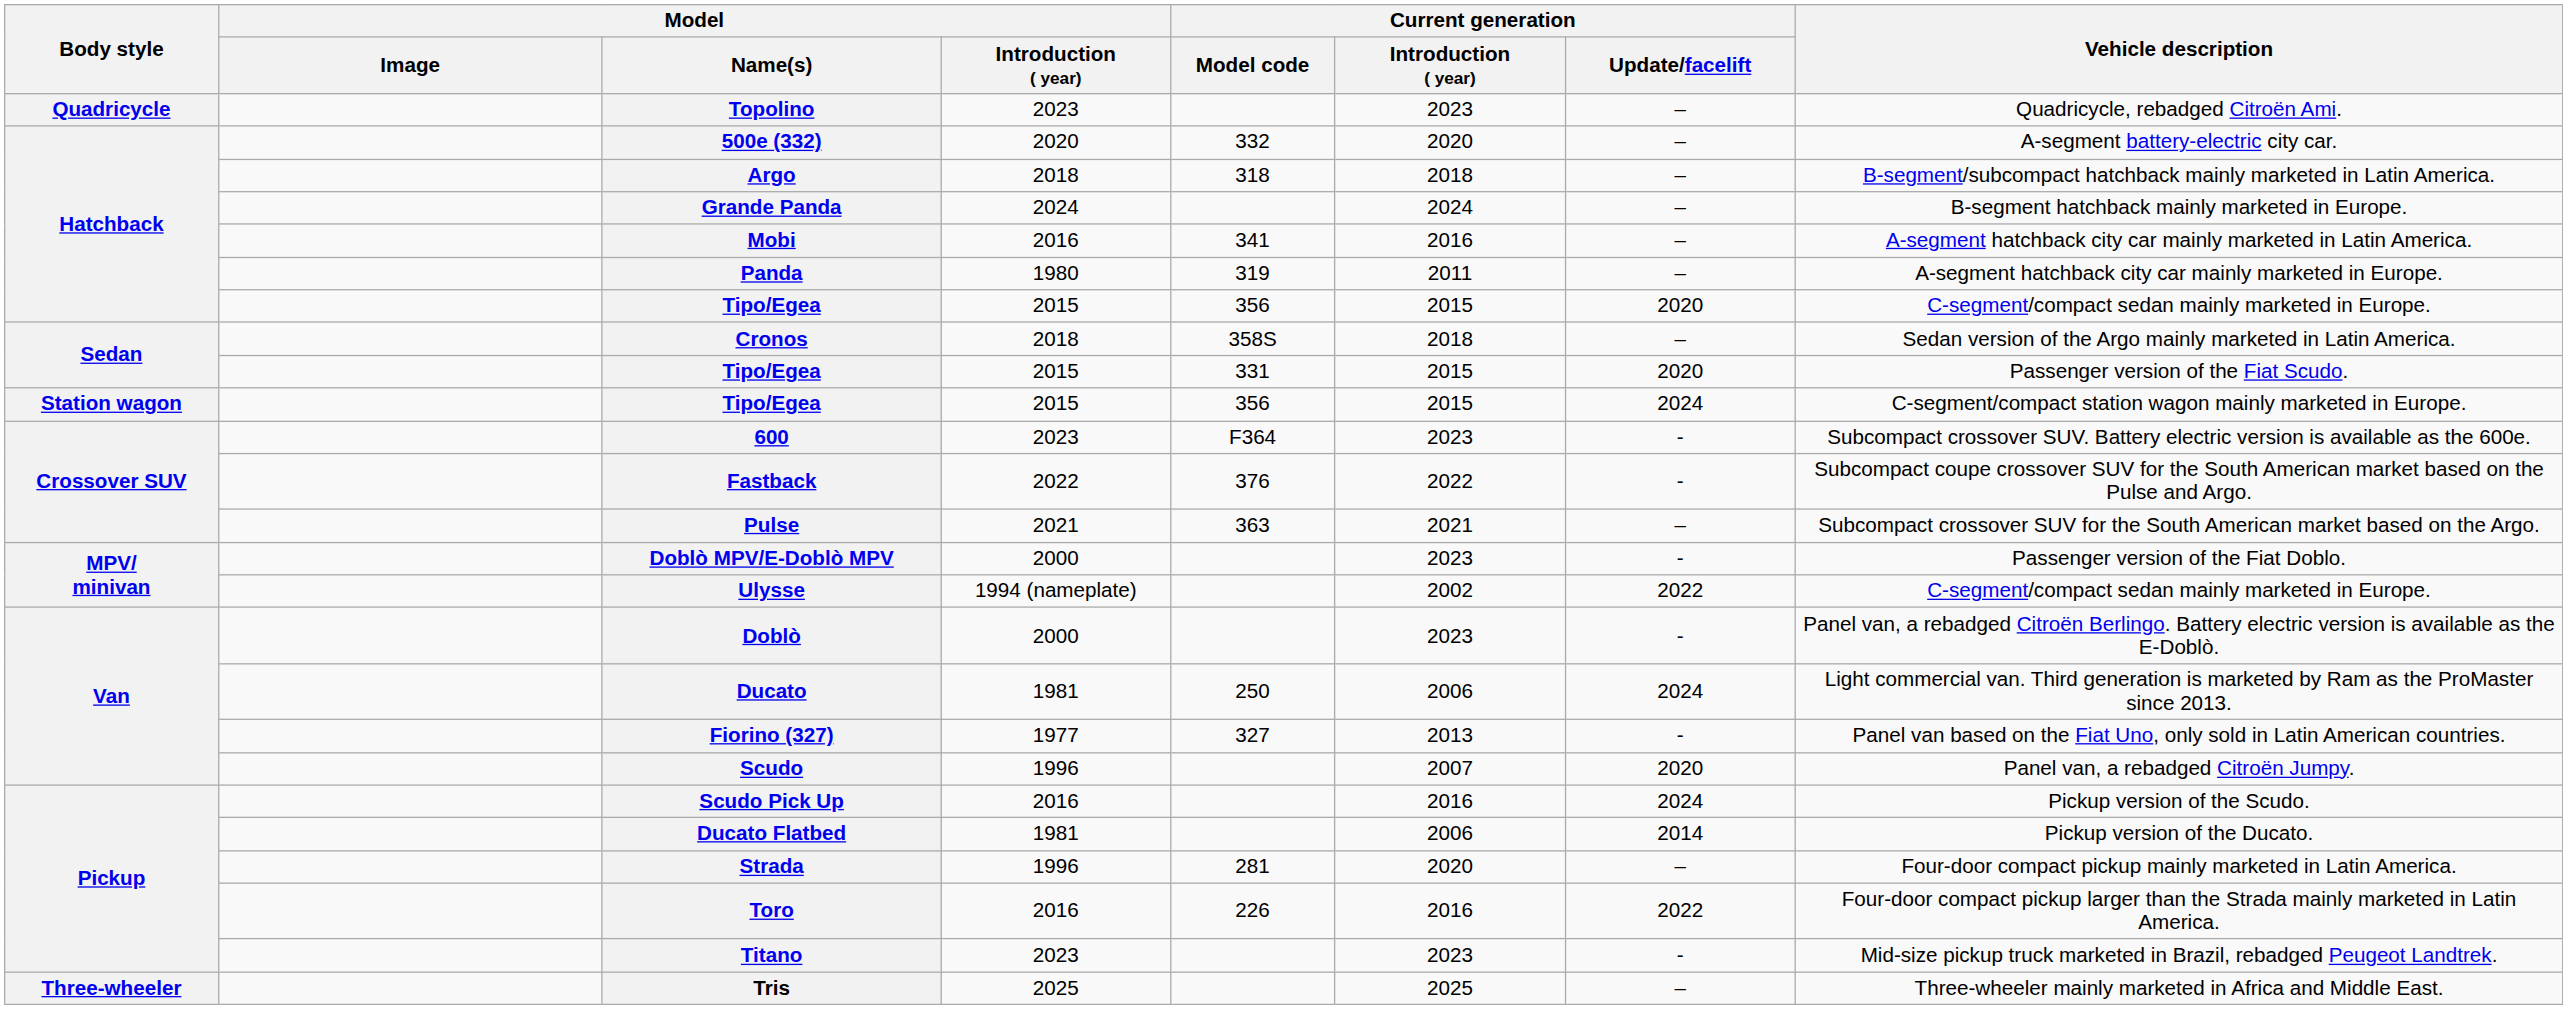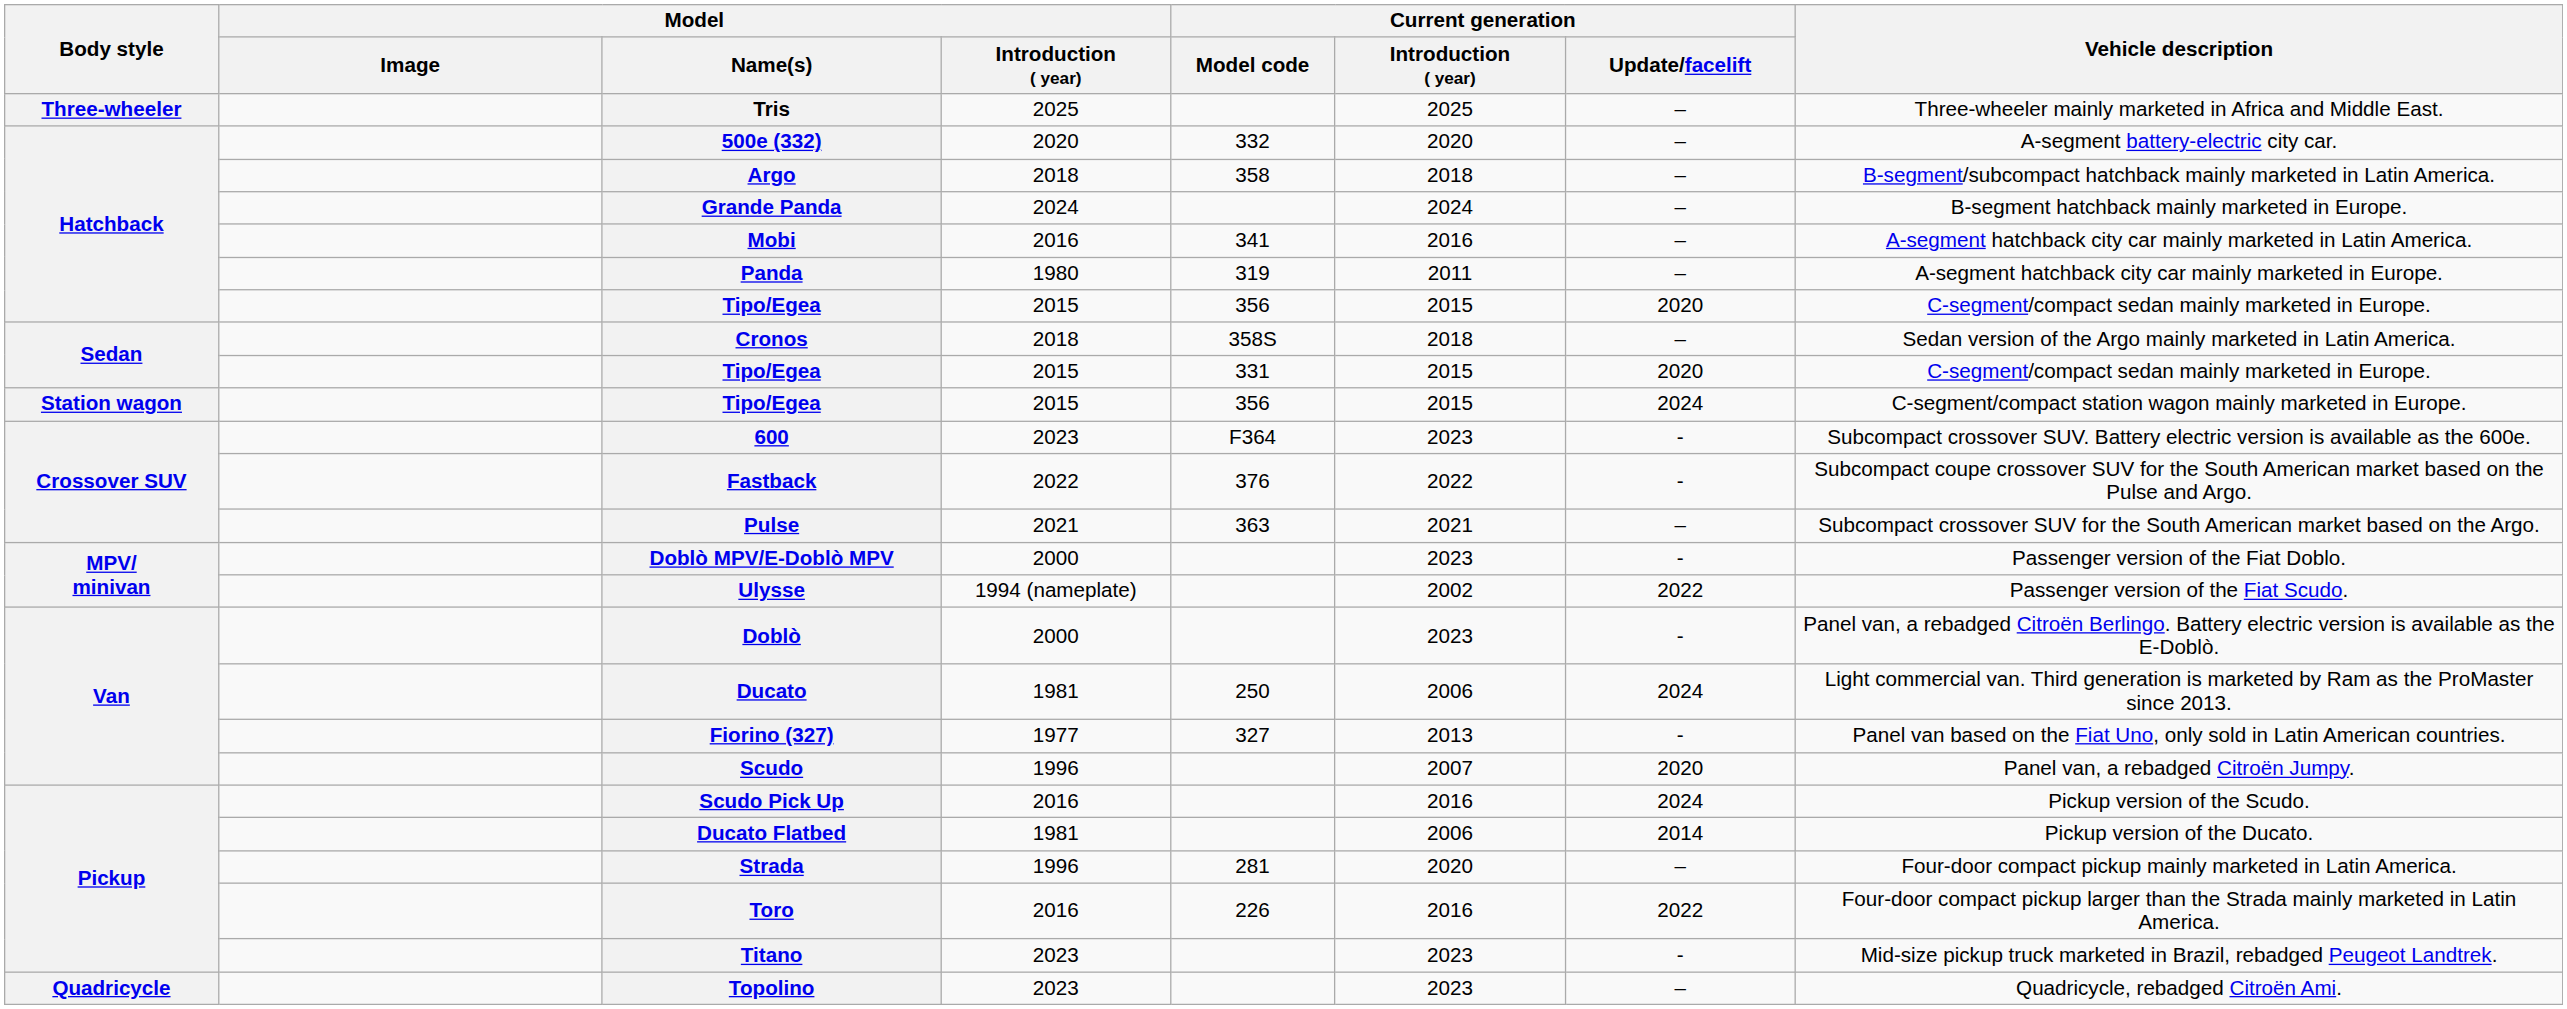 <table class="wikitable sortable" style="text-align: center; width: 100%">
 <tr>
 <th rowspan="2">Body style</th>
 <th colspan="3">Model</th>
 <th colspan="3">Current generation</th>
 <th rowspan="2" class="unsortable" width=30% cellpadding=30px>Vehicle description</th>
 </tr>
 <tr>
 <th class="unsortable" width="15%">Image</th>
 <th>Name(s)</th>
 <th>Introduction<br><small>( year)</small></th>
 <th>Model code</th>
 <th width="9%">Introduction<br><small>( year)</small></th>
 <th width="9%">Update/<a href='#'>facelift</a></th>
 </tr>
 <tr>
-<th><a href='#'>Quadricycle</a></th>
+<th><a href='#'>Three-wheeler</a></th>
 <td></td>
-<th><a href='#'>Topolino</a></th>
-<td>2023</td>
+<th>Tris</th>
+<td>2025</td>
 <td></td>
-<td>2023</td>
+<td>2025</td>
 <td>–</td>
-<td>Quadricycle, rebadged <a href='#'>Citroën Ami</a>.</td>
+<td>Three-wheeler mainly marketed in Africa and Middle East.</td>
 </tr>
 <tr>
 <th rowspan="6"><a href='#'>Hatchback</a></th>
 <td></td>
 <th><a href='#'>500e (332)</a></th>
 <td>2020</td>
 <td>332</td>
 <td>2020</td>
 <td>–</td>
 <td>A-segment <a href='#'>battery-electric</a> city car.</td>
 </tr>
 <tr>
 <td></td>
 <th><a href='#'>Argo</a></th>
 <td>2018</td>
-<td>318</td>
+<td>358</td>
 <td>2018</td>
 <td>–</td>
 <td><a href='#'>B-segment</a>/subcompact hatchback mainly marketed in Latin America.</td>
 </tr>
 <tr>
 <td></td>
 <th><a href='#'>Grande Panda</a></th>
 <td>2024</td>
 <td></td>
 <td>2024</td>
 <td>–</td>
 <td>B-segment hatchback mainly marketed in Europe.</td>
 </tr>
 <tr>
 <td></td>
 <th><a href='#'>Mobi</a></th>
 <td>2016</td>
 <td>341</td>
 <td>2016</td>
 <td>–</td>
 <td><a href='#'>A-segment</a> hatchback city car mainly marketed in Latin America.</td>
 </tr>
 <tr>
 <td></td>
 <th><a href='#'>Panda</a></th>
 <td>1980</td>
 <td>319</td>
 <td>2011</td>
 <td>–</td>
 <td>A-segment hatchback city car mainly marketed in Europe.</td>
 </tr>
 <tr>
 <td></td>
 <th><a href='#'>Tipo/Egea</a></th>
 <td>2015</td>
 <td>356</td>
 <td>2015</td>
 <td>2020</td>
 <td><a href='#'>C-segment</a>/compact sedan mainly marketed in Europe.</td>
 </tr>
 <tr>
 <th rowspan="2"><a href='#'>Sedan</a></th>
 <td></td>
 <th><a href='#'>Cronos</a></th>
 <td>2018</td>
 <td>358S</td>
 <td>2018</td>
 <td>–</td>
 <td>Sedan version of the Argo mainly marketed in Latin America.</td>
 </tr>
 <tr>
 <td></td>
 <th><a href='#'>Tipo/Egea</a></th>
 <td>2015</td>
 <td>331</td>
 <td>2015</td>
 <td>2020</td>
-<td>Passenger version of the <a href='#'>Fiat Scudo</a>.</td>
+<td><a href='#'>C-segment</a>/compact sedan mainly marketed in Europe.</td>
 </tr>
 <tr>
 <th><a href='#'>Station wagon</a></th>
 <td></td>
 <th><a href='#'>Tipo/Egea</a></th>
 <td>2015</td>
 <td>356</td>
 <td>2015</td>
 <td>2024</td>
 <td>C-segment/compact station wagon mainly marketed in Europe.</td>
 </tr>
 <tr>
 <th rowspan="3"><a href='#'>Crossover SUV</a></th>
 <td></td>
 <th><a href='#'>600</a></th>
 <td>2023</td>
 <td>F364</td>
 <td>2023</td>
 <td>-</td>
 <td>Subcompact crossover SUV. Battery electric version is available as the 600e.</td>
 </tr>
 <tr>
 <td></td>
 <th><a href='#'>Fastback</a></th>
 <td>2022</td>
 <td>376</td>
 <td>2022</td>
 <td>-</td>
 <td>Subcompact coupe crossover SUV for the South American market based on the Pulse and Argo.</td>
 </tr>
 <tr>
 <td></td>
 <th><a href='#'>Pulse</a></th>
 <td>2021</td>
 <td>363</td>
 <td>2021</td>
 <td>–</td>
 <td>Subcompact crossover SUV for the South American market based on the Argo.</td>
 </tr>
 <tr>
 <th rowspan="2"><a href='#'>MPV/</a><br><a href='#'>minivan</a></th>
 <td></td>
 <th><a href='#'>Doblò MPV/E-Doblò MPV</a></th>
 <td>2000</td>
 <td></td>
 <td>2023</td>
 <td>-</td>
 <td>Passenger version of the Fiat Doblo.</td>
 </tr>
 <tr>
 <td></td>
 <th><a href='#'>Ulysse</a></th>
 <td>1994 (nameplate)</td>
 <td></td>
 <td>2002</td>
 <td>2022</td>
-<td><a href='#'>C-segment</a>/compact sedan mainly marketed in Europe.</td>
+<td>Passenger version of the <a href='#'>Fiat Scudo</a>.</td>
 </tr>
 <tr>
 <th rowspan="4"><a href='#'>Van</a></th>
 <td></td>
 <th><a href='#'>Doblò</a></th>
 <td>2000</td>
 <td></td>
 <td>2023</td>
 <td>-</td>
 <td>Panel van, a rebadged <a href='#'>Citroën Berlingo</a>. Battery electric version is available as the E-Doblò.</td>
 </tr>
 <tr>
 <td></td>
 <th><a href='#'>Ducato</a></th>
 <td>1981</td>
 <td>250</td>
 <td>2006</td>
 <td>2024</td>
 <td>Light commercial van. Third generation is marketed by Ram as the ProMaster since 2013.</td>
 </tr>
 <tr>
 <td></td>
 <th><a href='#'>Fiorino (327)</a></th>
 <td>1977</td>
 <td>327</td>
 <td>2013</td>
 <td>-</td>
 <td>Panel van based on the <a href='#'>Fiat Uno</a>, only sold in Latin American countries.</td>
 </tr>
 <tr>
 <td></td>
 <th><a href='#'>Scudo</a></th>
 <td>1996</td>
 <td></td>
 <td>2007</td>
 <td>2020</td>
 <td>Panel van, a rebadged <a href='#'>Citroën Jumpy</a>.</td>
 </tr>
 <tr>
 <th rowspan="5"><a href='#'>Pickup</a></th>
 <td></td>
 <th><a href='#'>Scudo Pick Up</a></th>
 <td>2016</td>
 <td></td>
 <td>2016</td>
 <td>2024</td>
 <td>Pickup version of the Scudo.</td>
 </tr>
 <tr>
 <td></td>
 <th><a href='#'>Ducato Flatbed</a></th>
 <td>1981</td>
 <td></td>
 <td>2006</td>
 <td>2014</td>
 <td>Pickup version of the Ducato.</td>
 </tr>
 <tr>
 <td></td>
 <th><a href='#'>Strada</a></th>
 <td>1996</td>
 <td>281</td>
 <td>2020</td>
 <td>–</td>
 <td>Four-door compact pickup mainly marketed in Latin America.</td>
 </tr>
 <tr>
 <td></td>
 <th><a href='#'>Toro</a></th>
 <td>2016</td>
 <td>226</td>
 <td>2016</td>
 <td>2022</td>
 <td>Four-door compact pickup larger than the Strada mainly marketed in Latin America.</td>
 </tr>
 <tr>
 <td></td>
 <th><a href='#'>Titano</a></th>
 <td>2023</td>
 <td></td>
 <td>2023</td>
 <td>-</td>
 <td>Mid-size pickup truck marketed in Brazil, rebadged <a href='#'>Peugeot Landtrek</a>.</td>
 </tr>
 <tr>
-<th><a href='#'>Three-wheeler</a></th>
+<th><a href='#'>Quadricycle</a></th>
 <td></td>
-<th>Tris</th>
-<td>2025</td>
+<th><a href='#'>Topolino</a></th>
+<td>2023</td>
 <td></td>
-<td>2025</td>
+<td>2023</td>
 <td>–</td>
-<td>Three-wheeler mainly marketed in Africa and Middle East.</td>
+<td>Quadricycle, rebadged <a href='#'>Citroën Ami</a>.</td>
 </tr>
 </table>
